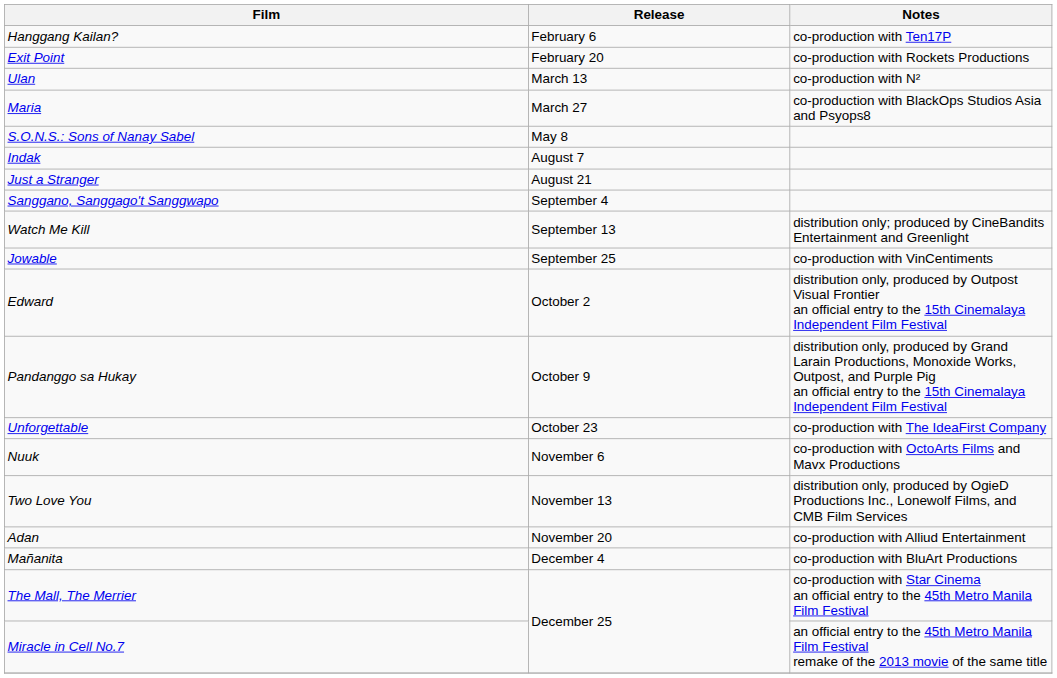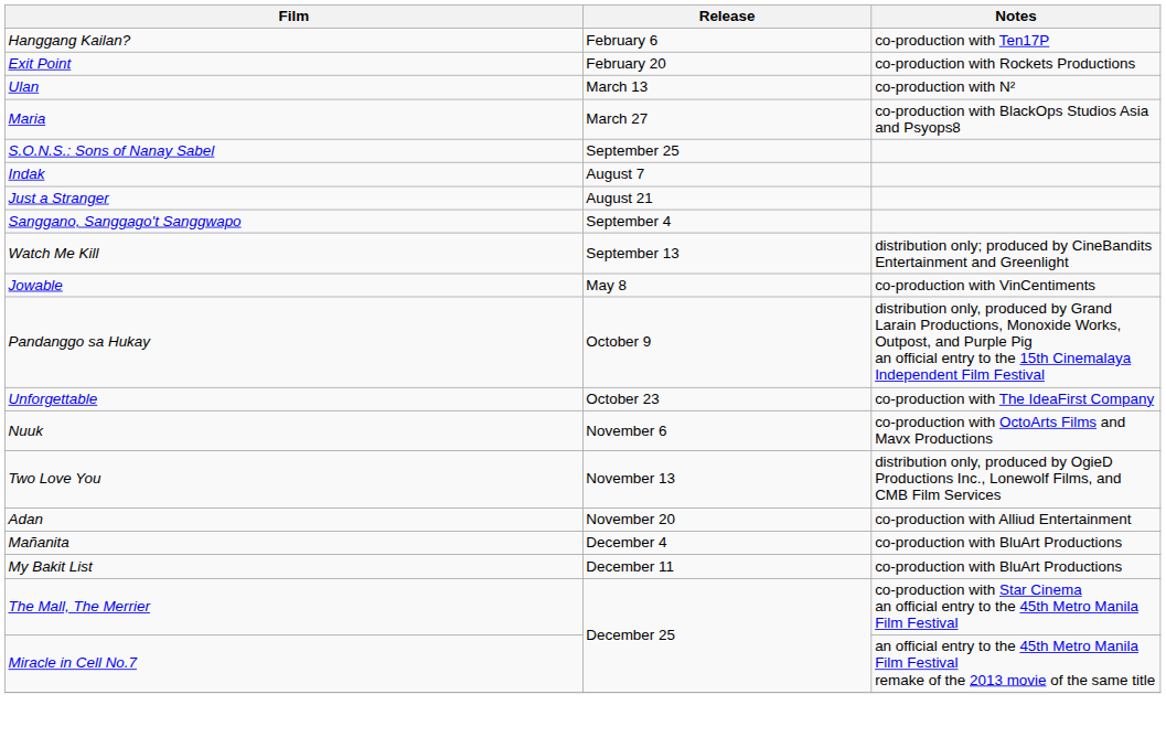 <table class="wikitable sortable">
 <tr>
 <th style="width:30%;">Film </th>
 <th style="width:15%;">Release</th>
 <th style="width:15%;">Notes</th>
 </tr>
 <tr>
 <td><em>Hanggang Kailan?</em></td>
 <td>February 6</td>
 <td>co-production with <a href='#'>Ten17P</a></td>
 </tr>
 <tr>
 <td><em><a href='#'>Exit Point</a></em></td>
 <td>February 20</td>
 <td>co-production with Rockets Productions</td>
 </tr>
 <tr>
 <td><em><a href='#'>Ulan</a></em></td>
 <td>March 13</td>
 <td>co-production with N²</td>
 </tr>
 <tr>
 <td><em><a href='#'>Maria</a></em></td>
 <td>March 27</td>
 <td>co-production with BlackOps Studios Asia and Psyops8</td>
 </tr>
 <tr>
 <td><em><a href='#'>S.O.N.S.: Sons of Nanay Sabel</a></em></td>
-<td>May 8</td>
+<td>September 25</td>
 <td></td>
 </tr>
 <tr>
 <td><em><a href='#'>Indak</a></em></td>
 <td>August 7</td>
 <td></td>
 </tr>
 <tr>
 <td><em><a href='#'>Just a Stranger</a></em></td>
 <td>August 21</td>
 <td></td>
 </tr>
 <tr>
 <td><em><a href='#'>Sanggano, Sanggago't Sanggwapo</a></em></td>
 <td>September 4</td>
 <td></td>
 </tr>
 <tr>
 <td><em>Watch Me Kill</em></td>
 <td>September 13</td>
 <td>distribution only; produced by CineBandits Entertainment and Greenlight</td>
 </tr>
 <tr>
 <td><em><a href='#'>Jowable</a></em></td>
-<td>September 25</td>
+<td>May 8</td>
 <td>co-production with VinCentiments</td>
-</tr>
-<tr>
-<td><em>Edward</em></td>
-<td>October 2</td>
-<td>distribution only, produced by Outpost Visual Frontier<br>an official entry to the <a href='#'>15th Cinemalaya Independent Film Festival</a></td>
 </tr>
 <tr>
 <td><em>Pandanggo sa Hukay</em></td>
 <td>October 9</td>
 <td>distribution only, produced by Grand Larain Productions, Monoxide Works, Outpost, and Purple Pig <br> an official entry to the <a href='#'>15th Cinemalaya Independent Film Festival</a></td>
 </tr>
 <tr>
 <td><em><a href='#'>Unforgettable</a></em></td>
 <td>October 23</td>
 <td>co-production with <a href='#'>The IdeaFirst Company</a></td>
 </tr>
 <tr>
 <td><em>Nuuk</em></td>
 <td>November 6</td>
 <td>co-production with <a href='#'>OctoArts Films</a> and Mavx Productions</td>
 </tr>
 <tr>
 <td><em>Two Love You</em></td>
 <td>November 13</td>
 <td>distribution only, produced by OgieD Productions Inc., Lonewolf Films, and CMB Film Services</td>
 </tr>
 <tr>
 <td><em>Adan</em></td>
 <td>November 20</td>
 <td>co-production with Alliud Entertainment</td>
 </tr>
 <tr>
 <td><em>Mañanita</em></td>
 <td>December 4</td>
 <td>co-production with BluArt Productions</td>
 </tr>
 <tr>
+<td><em>My Bakit List</em></td>
+<td>December 11</td>
+<td>co-production with BluArt Productions</td>
+</tr>
+<tr>
 <td><em><a href='#'>The Mall, The Merrier</a></em></td>
 <td rowspan= "2">December 25</td>
 <td>co-production with <a href='#'>Star Cinema</a> <br> an official entry to the <a href='#'>45th Metro Manila Film Festival</a></td>
 </tr>
 <tr>
 <td><em><a href='#'>Miracle in Cell No.7</a></em></td>
 <td>an official entry to the <a href='#'>45th Metro Manila Film Festival</a> <br> remake of the <a href='#'>2013 movie</a> of the same title</td>
 </tr>
 <tr>
 </tr>
 </table>
